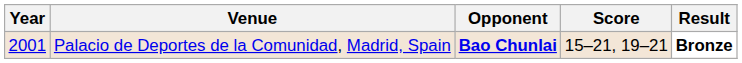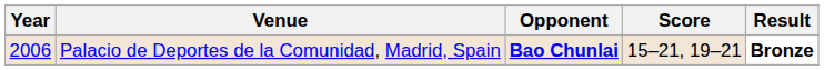 <table class="sortable wikitable" style="font-size: 90%">
 <tr>
 <th>Year</th>
 <th>Venue</th>
 <th>Opponent</th>
 <th>Score</th>
 <th>Result</th>
 </tr>
 <tr style="background:#F3E6D7">
-<td align="center"><a href='#'>2001</a></td>
+<td align="center"><a href='#'>2006</a></td>
 <td align="left"><a href='#'>Palacio de Deportes de la Comunidad</a>, <a href='#'>Madrid, Spain</a></td>
 <td align="left"><strong> <a href='#'>Bao Chunlai</a></strong></td>
 <td align="left">15–21, 19–21</td>
 <td style="text-align:left; background:white"> <strong>Bronze</strong></td>
 </tr>
 </table>
